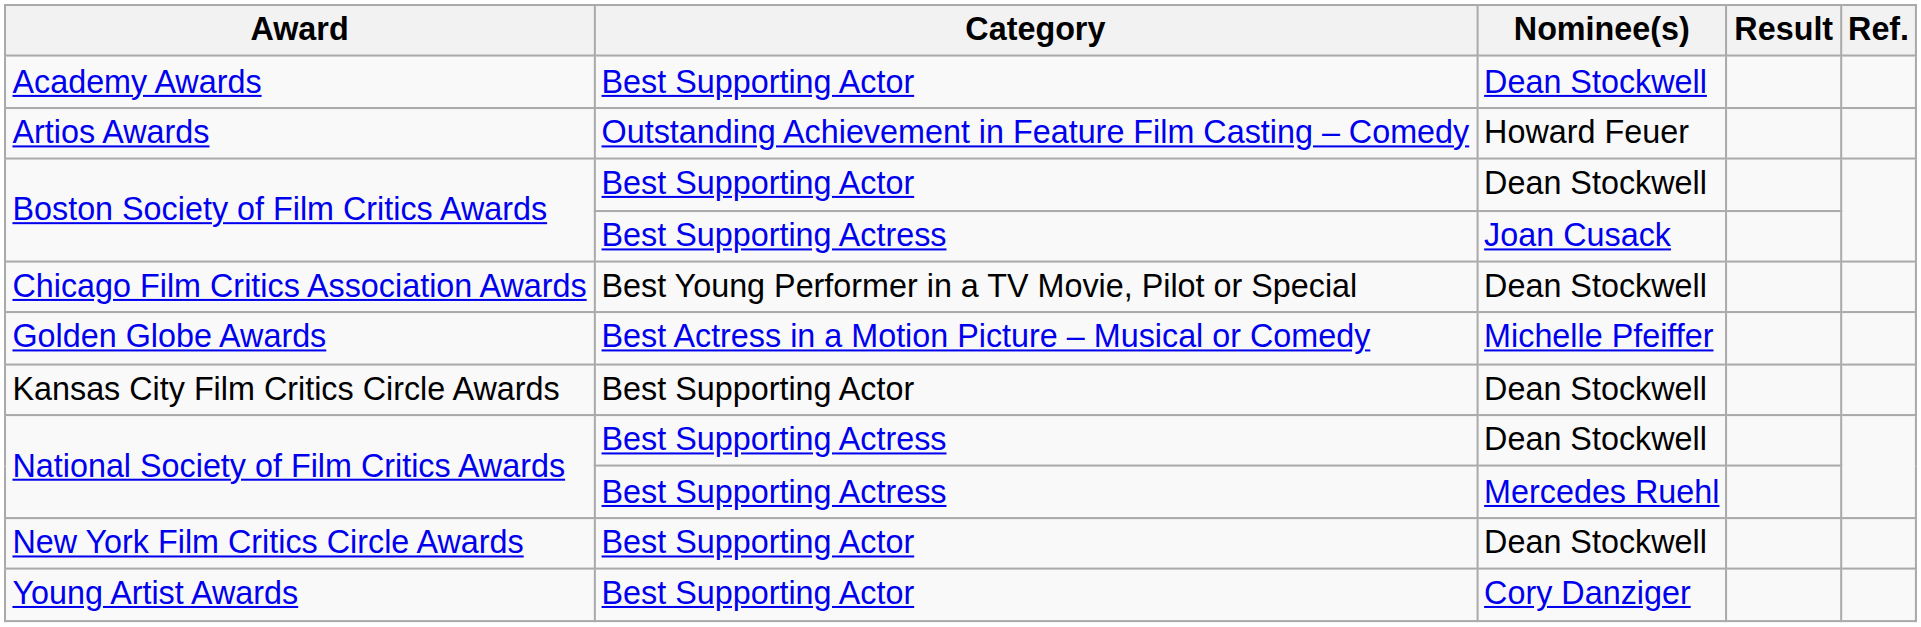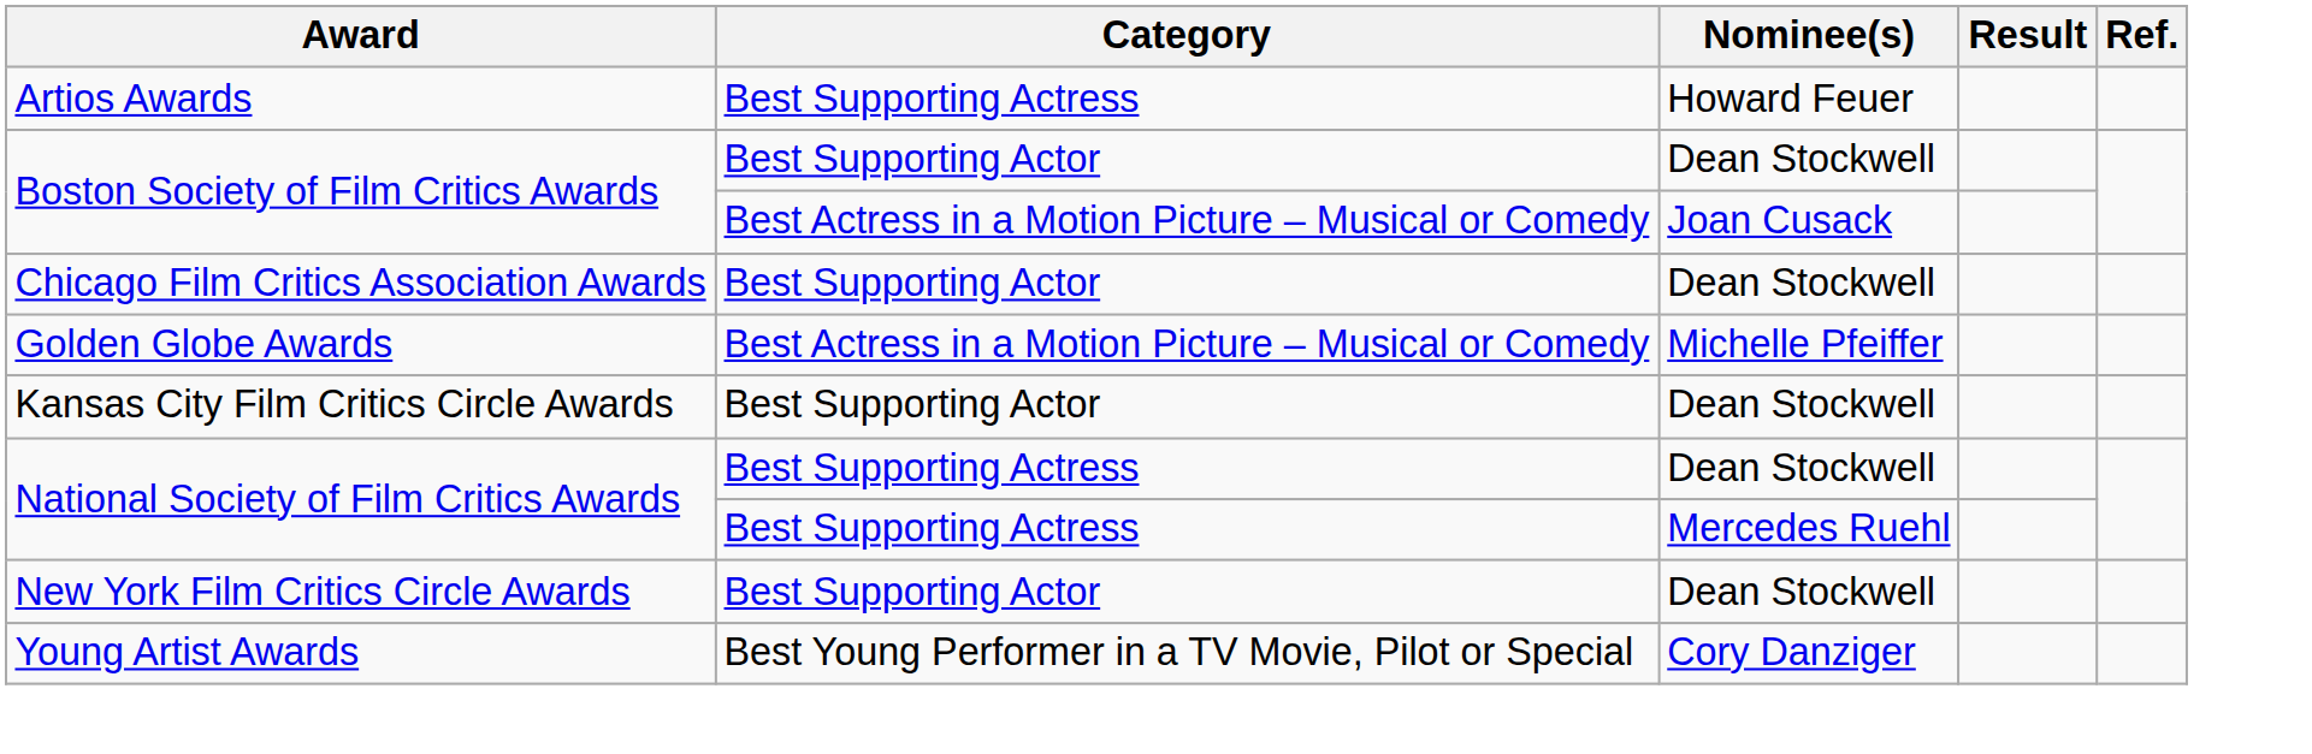 <table class="wikitable plainrowheaders">
 <tr>
 <th>Award</th>
 <th>Category</th>
 <th>Nominee(s)</th>
 <th>Result</th>
 <th>Ref.</th>
 </tr>
 <tr>
-<td><a href='#'>Academy Awards</a></td>
-<td><a href='#'>Best Supporting Actor</a></td>
-<td><a href='#'>Dean Stockwell</a></td>
-<td></td>
-<td style="text-align:center;"></td>
-</tr>
-<tr>
 <td><a href='#'>Artios Awards</a></td>
-<td><a href='#'>Outstanding Achievement in Feature Film Casting – Comedy</a></td>
+<td><a href='#'>Best Supporting Actress</a></td>
 <td>Howard Feuer</td>
 <td></td>
 <td style="text-align:center;"></td>
 </tr>
 <tr>
 <td rowspan="2"><a href='#'>Boston Society of Film Critics Awards</a></td>
 <td><a href='#'>Best Supporting Actor</a></td>
 <td>Dean Stockwell </td>
 <td></td>
 <td style="text-align:center;" rowspan="2"></td>
 </tr>
 <tr>
-<td><a href='#'>Best Supporting Actress</a></td>
+<td><a href='#'>Best Actress in a Motion Picture – Musical or Comedy</a></td>
 <td><a href='#'>Joan Cusack</a> </td>
 <td></td>
 </tr>
 <tr>
 <td><a href='#'>Chicago Film Critics Association Awards</a></td>
-<td>Best Young Performer in a TV Movie, Pilot or Special</td>
+<td><a href='#'>Best Supporting Actor</a></td>
 <td>Dean Stockwell</td>
 <td></td>
 <td style="text-align:center;"></td>
 </tr>
 <tr>
 <td><a href='#'>Golden Globe Awards</a></td>
 <td><a href='#'>Best Actress in a Motion Picture – Musical or Comedy</a></td>
 <td><a href='#'>Michelle Pfeiffer</a></td>
 <td></td>
 <td style="text-align:center;"></td>
 </tr>
 <tr>
 <td>Kansas City Film Critics Circle Awards</td>
 <td>Best Supporting Actor</td>
 <td>Dean Stockwell</td>
 <td></td>
 <td style="text-align:center;"></td>
 </tr>
 <tr>
 <td rowspan="2"><a href='#'>National Society of Film Critics Awards</a></td>
 <td><a href='#'>Best Supporting Actress</a></td>
 <td>Dean Stockwell </td>
 <td></td>
 <td style="text-align:center;" rowspan="2"></td>
 </tr>
 <tr>
 <td><a href='#'>Best Supporting Actress</a></td>
 <td><a href='#'>Mercedes Ruehl</a></td>
 <td></td>
 </tr>
 <tr>
 <td><a href='#'>New York Film Critics Circle Awards</a></td>
 <td><a href='#'>Best Supporting Actor</a></td>
 <td>Dean Stockwell </td>
 <td></td>
 <td style="text-align:center;"></td>
 </tr>
 <tr>
 <td><a href='#'>Young Artist Awards</a></td>
-<td><a href='#'>Best Supporting Actor</a></td>
+<td>Best Young Performer in a TV Movie, Pilot or Special</td>
 <td><a href='#'>Cory Danziger</a></td>
 <td></td>
 <td style="text-align:center;"></td>
 </tr>
 </table>
